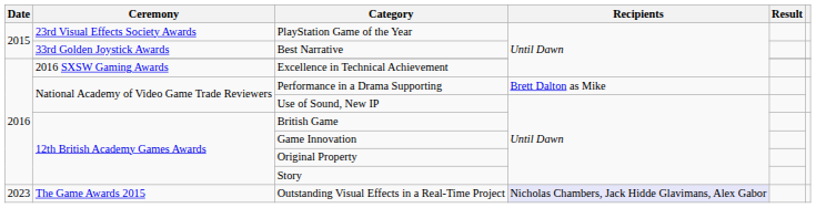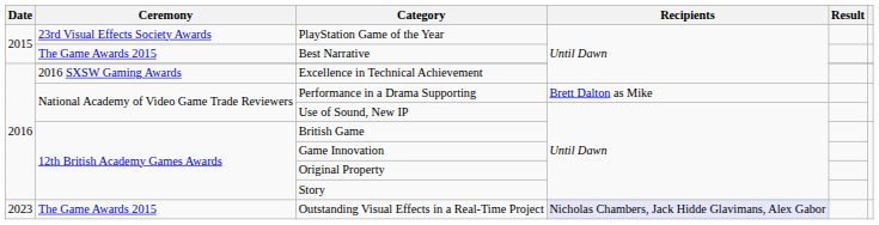 <table class="wikitable sortable" style="border:none; margin:0">
 <tr valign="bottom">
 <th>Date</th>
 <th>Ceremony</th>
 <th>Category</th>
 <th>Recipients</th>
 <th>Result</th>
 <th class="unsortable"></th>
 </tr>
 <tr valign="center">
 <td rowspan="2">2015</td>
 <td><a href='#'>23rd Visual Effects Society Awards</a></td>
 <td>PlayStation Game of the Year</td>
 <td rowspan="4"><em>Until Dawn</em></td>
 <td></td>
 <td align="center"></td>
 </tr>
 <tr valign="center">
-<td><a href='#'>33rd Golden Joystick Awards</a></td>
+<td><a href='#'>The Game Awards 2015</a></td>
 <td>Best Narrative</td>
 <td></td>
 <td align="center"></td>
 </tr>
 <tr valign="center">
 <td rowspan="8">2016</td>
 </tr>
 <tr valign="center">
 <td>2016 <a href='#'>SXSW Gaming Awards</a></td>
 <td>Excellence in Technical Achievement</td>
 <td></td>
 <td align="center"></td>
 </tr>
 <tr valign="center">
 <td rowspan="2">National Academy of Video Game Trade Reviewers</td>
 <td>Performance in a Drama Supporting</td>
 <td><a href='#'>Brett Dalton</a> as Mike</td>
 <td></td>
 <td align="center"; rowspan="2"></td>
 </tr>
 <tr valign="center">
 <td>Use of Sound, New IP</td>
 <td rowspan="5"><em>Until Dawn</em></td>
 <td></td>
 </tr>
 <tr valign="center">
 <td rowspan="4"><a href='#'>12th British Academy Games Awards</a></td>
 <td>British Game</td>
 <td></td>
 <td align="center"; rowspan="4"></td>
 </tr>
 <tr valign="center">
 <td>Game Innovation</td>
 <td></td>
 </tr>
 <tr valign="center">
 <td>Original Property</td>
 <td></td>
 </tr>
 <tr valign="center">
 <td>Story</td>
 <td></td>
 </tr>
 <tr>
 <td>2023</td>
 <td><a href='#'>The Game Awards 2015</a></td>
 <td>Outstanding Visual Effects in a Real-Time Project</td>
 <td style="background: lavender;">Nicholas Chambers, Jack Hidde Glavimans, Alex Gabor</td>
 <td></td>
 <td align="center";></td>
 </tr>
 </table>
